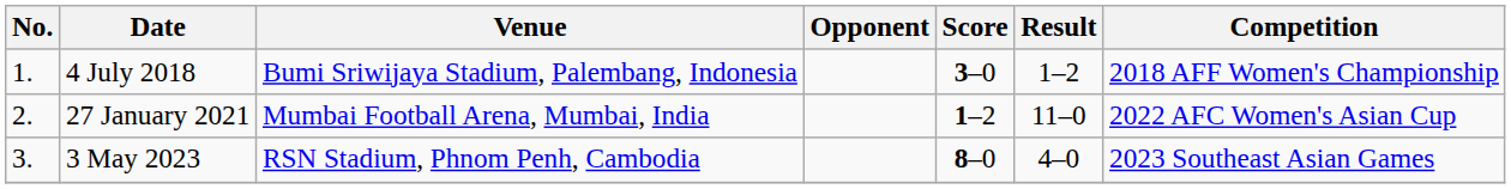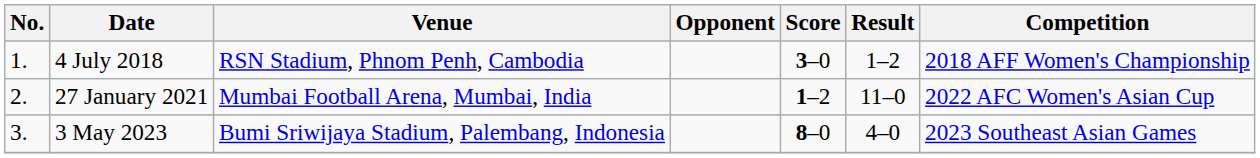 <table class="wikitable">
 <tr>
 <th>No.</th>
 <th>Date</th>
 <th>Venue</th>
 <th>Opponent</th>
 <th>Score</th>
 <th>Result</th>
 <th>Competition</th>
 </tr>
 <tr>
 <td>1.</td>
 <td>4 July 2018</td>
-<td><a href='#'>Bumi Sriwijaya Stadium</a>, <a href='#'>Palembang</a>, <a href='#'>Indonesia</a></td>
+<td><a href='#'>RSN Stadium</a>, <a href='#'>Phnom Penh</a>, <a href='#'>Cambodia</a></td>
 <td></td>
 <td align=center><strong>3</strong>–0</td>
 <td align=center>1–2</td>
 <td><a href='#'>2018 AFF Women's Championship</a></td>
 </tr>
 <tr>
 <td>2.</td>
 <td>27 January 2021</td>
 <td><a href='#'>Mumbai Football Arena</a>, <a href='#'>Mumbai</a>, <a href='#'>India</a></td>
 <td></td>
 <td align=center><strong>1</strong>–2</td>
 <td align=center>11–0</td>
 <td><a href='#'>2022 AFC Women's Asian Cup</a></td>
 </tr>
 <tr>
 <td>3.</td>
 <td>3 May 2023</td>
-<td><a href='#'>RSN Stadium</a>, <a href='#'>Phnom Penh</a>, <a href='#'>Cambodia</a></td>
+<td><a href='#'>Bumi Sriwijaya Stadium</a>, <a href='#'>Palembang</a>, <a href='#'>Indonesia</a></td>
 <td></td>
 <td align=center><strong>8</strong>–0</td>
 <td align=center>4–0</td>
 <td><a href='#'>2023 Southeast Asian Games</a></td>
 </tr>
 <tr>
 </tr>
 </table>
